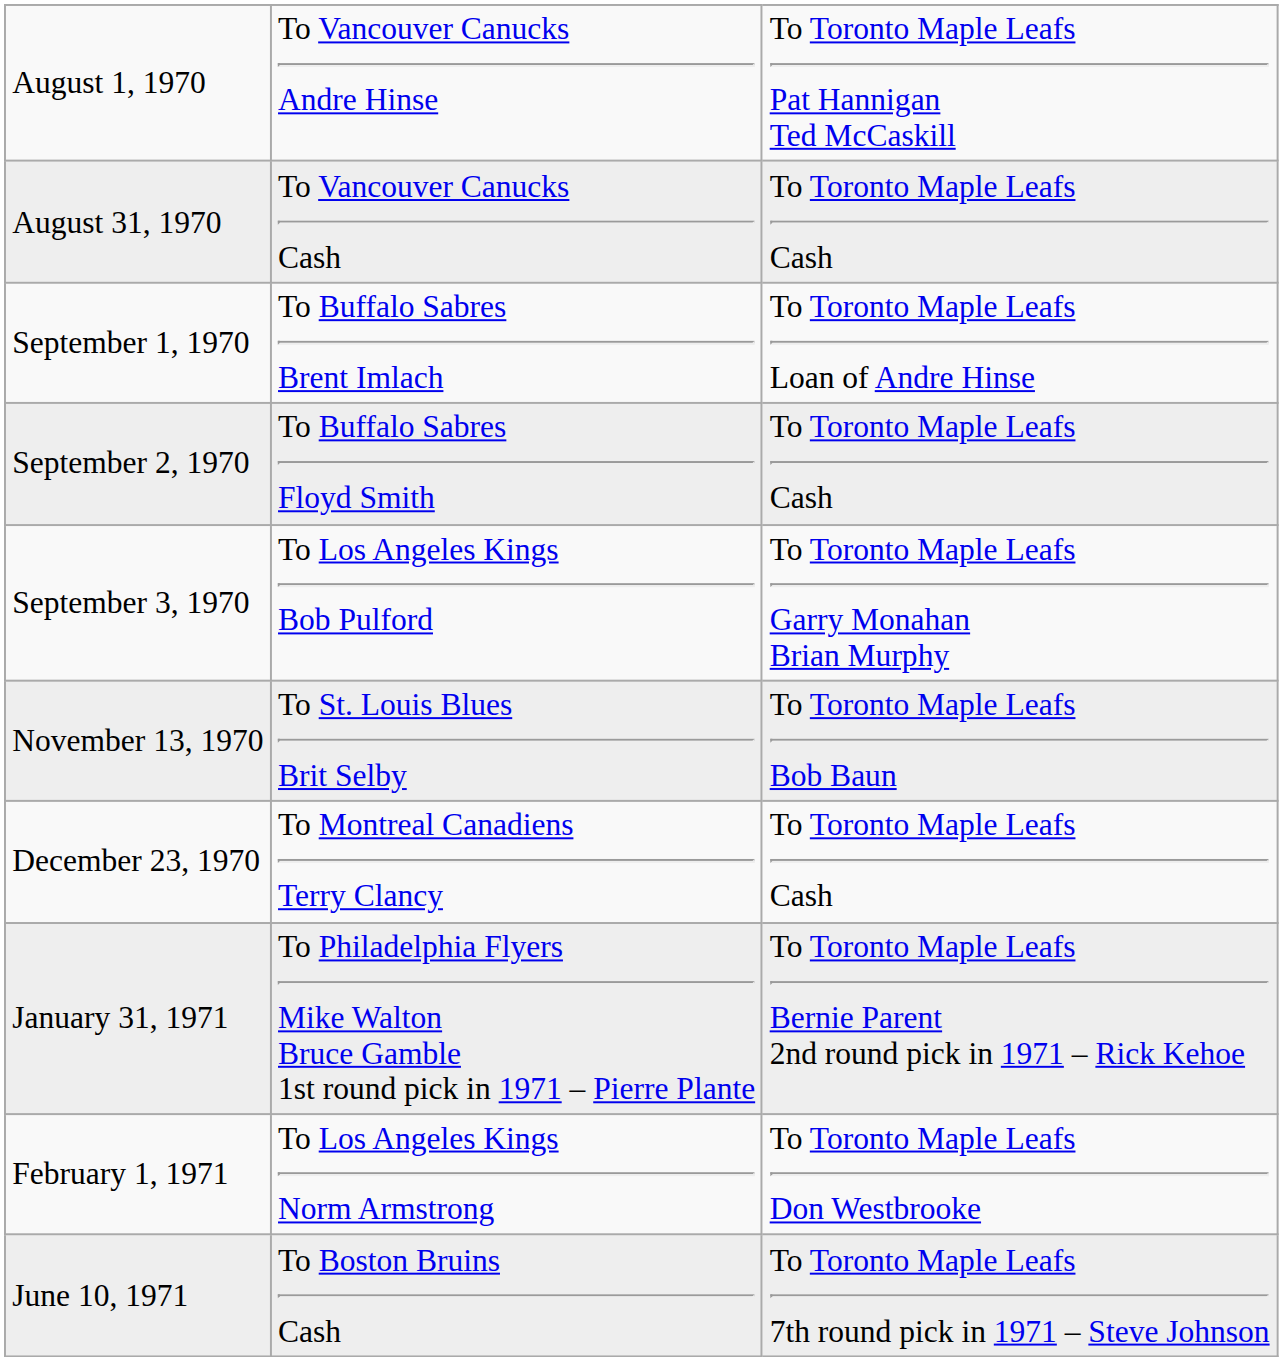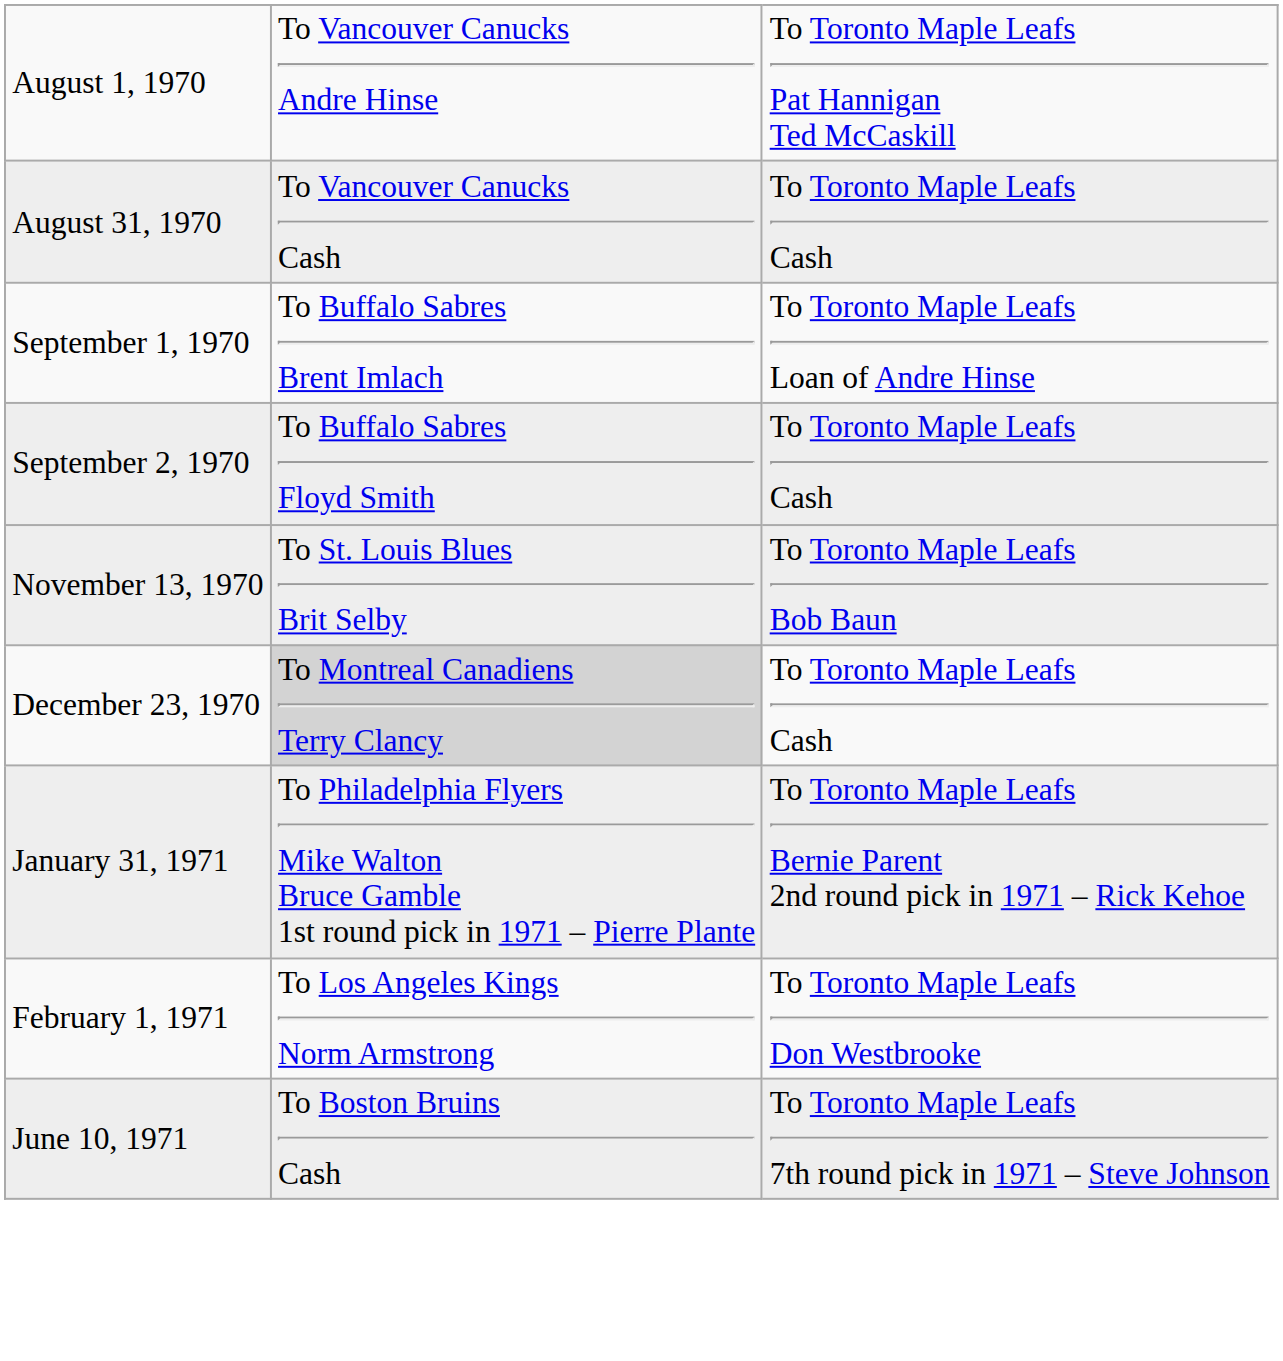 <table class="wikitable">
 <tr>
 <td>August 1, 1970</td>
 <td valign="top">To <a href='#'>Vancouver Canucks</a><hr><a href='#'>Andre Hinse</a></td>
 <td valign="top">To <a href='#'>Toronto Maple Leafs</a><hr><a href='#'>Pat Hannigan</a> <br> <a href='#'>Ted McCaskill</a></td>
 </tr>
 <tr bgcolor="#eeeeee">
 <td>August 31, 1970</td>
 <td valign="top">To <a href='#'>Vancouver Canucks</a><hr>Cash</td>
 <td valign="top">To <a href='#'>Toronto Maple Leafs</a><hr>Cash</td>
 </tr>
 <tr>
 <td>September 1, 1970</td>
 <td valign="top">To <a href='#'>Buffalo Sabres</a><hr><a href='#'>Brent Imlach</a></td>
 <td valign="top">To <a href='#'>Toronto Maple Leafs</a><hr>Loan of <a href='#'>Andre Hinse</a></td>
 </tr>
 <tr bgcolor="#eeeeee">
 <td>September 2, 1970</td>
 <td valign="top">To <a href='#'>Buffalo Sabres</a><hr><a href='#'>Floyd Smith</a></td>
 <td valign="top">To <a href='#'>Toronto Maple Leafs</a><hr>Cash</td>
 </tr>
-<tr>
-<td>September 3, 1970</td>
-<td valign="top">To <a href='#'>Los Angeles Kings</a><hr><a href='#'>Bob Pulford</a></td>
-<td valign="top">To <a href='#'>Toronto Maple Leafs</a><hr><a href='#'>Garry Monahan</a> <br> <a href='#'>Brian Murphy</a></td>
-</tr>
 <tr bgcolor="#eeeeee">
 <td>November 13, 1970</td>
 <td valign="top">To <a href='#'>St. Louis Blues</a><hr><a href='#'>Brit Selby</a></td>
 <td valign="top">To <a href='#'>Toronto Maple Leafs</a><hr><a href='#'>Bob Baun</a></td>
 </tr>
 <tr>
 <td>December 23, 1970</td>
-<td valign="top">To <a href='#'>Montreal Canadiens</a><hr><a href='#'>Terry Clancy</a></td>
+<td valign="top" style="background: lightgrey;">To <a href='#'>Montreal Canadiens</a><hr><a href='#'>Terry Clancy</a></td>
 <td valign="top">To <a href='#'>Toronto Maple Leafs</a><hr>Cash</td>
 </tr>
 <tr bgcolor="#eeeeee">
 <td>January 31, 1971</td>
 <td valign="top">To <a href='#'>Philadelphia Flyers</a><hr><a href='#'>Mike Walton</a> <br> <a href='#'>Bruce Gamble</a> <br> 1st round pick in <a href='#'>1971</a> – <a href='#'>Pierre Plante</a></td>
 <td valign="top">To <a href='#'>Toronto Maple Leafs</a><hr><a href='#'>Bernie Parent</a> <br> 2nd round pick in <a href='#'>1971</a> – <a href='#'>Rick Kehoe</a></td>
 </tr>
 <tr>
 <td>February 1, 1971</td>
 <td valign="top">To <a href='#'>Los Angeles Kings</a><hr><a href='#'>Norm Armstrong</a></td>
 <td valign="top">To <a href='#'>Toronto Maple Leafs</a><hr><a href='#'>Don Westbrooke</a></td>
 </tr>
 <tr bgcolor="#eeeeee">
 <td>June 10, 1971</td>
 <td valign="top">To <a href='#'>Boston Bruins</a><hr>Cash</td>
 <td valign="top">To <a href='#'>Toronto Maple Leafs</a><hr>7th round pick in <a href='#'>1971</a> – <a href='#'>Steve Johnson</a></td>
 </tr>
 </table>
